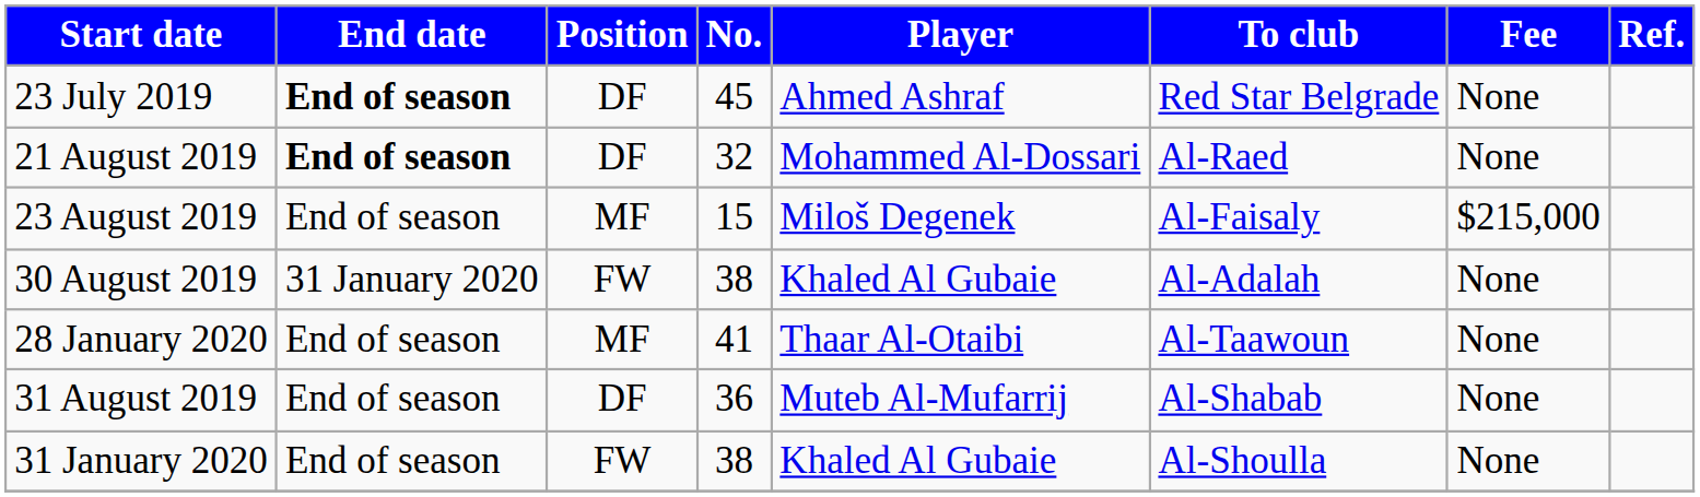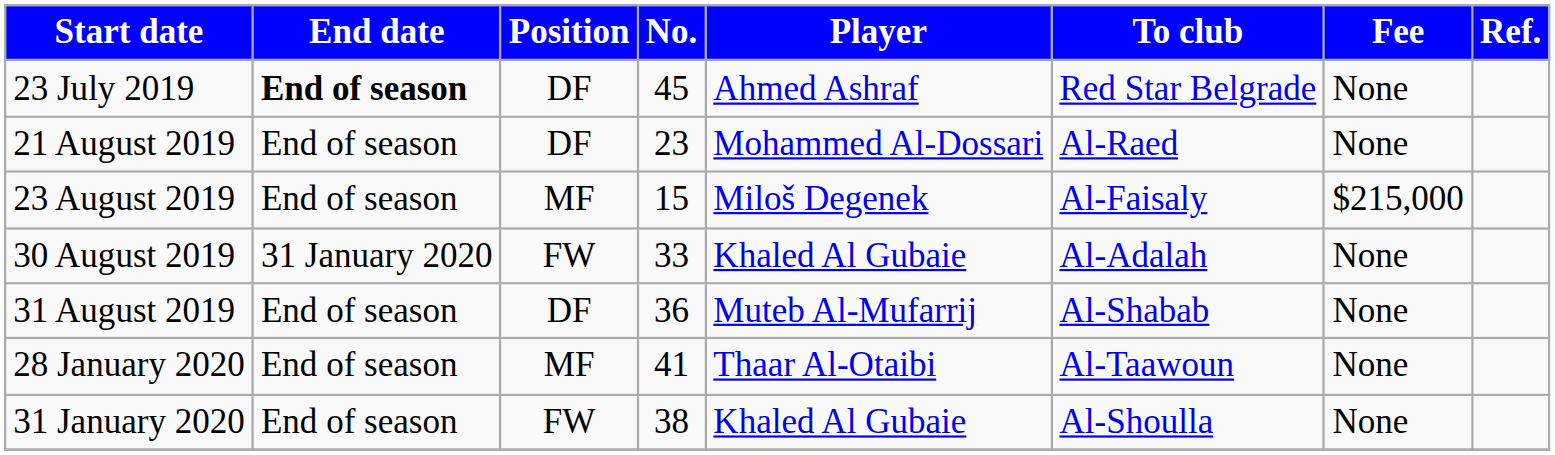 <table class="wikitable sortable">
 <tr>
 <th style="background:blue; color:white;"><strong>Start date</strong></th>
 <th style="background:blue; color:white;"><strong>End date</strong></th>
 <th style="background:blue; color:white;"><strong>Position</strong></th>
 <th style="background:blue; color:white;"><strong>No.</strong></th>
 <th style="background:blue; color:white;"><strong>Player</strong></th>
 <th style="background:blue; color:white;"><strong>To club</strong></th>
 <th style="background:blue; color:white;"><strong>Fee</strong></th>
 <th style="background:blue; color:white;"><strong>Ref.</strong></th>
 </tr>
 <tr>
 <td>23 July 2019</td>
 <td><strong>End of season</strong></td>
 <td style="text-align:center;">DF</td>
 <td style="text-align:center;">45</td>
 <td style="text-align:left;"> <a href='#'>Ahmed Ashraf</a></td>
 <td style="text-align:left;"> <a href='#'>Red Star Belgrade</a></td>
 <td>None</td>
 <td></td>
 </tr>
 <tr>
 <td>21 August 2019</td>
-<td><strong>End of season</strong></td>
+<td>End of season</td>
 <td style="text-align:center;">DF</td>
-<td style="text-align:center;">32</td>
+<td style="text-align:center;">23</td>
 <td style="text-align:left;"> <a href='#'>Mohammed Al-Dossari</a></td>
 <td style="text-align:left;"> <a href='#'>Al-Raed</a></td>
 <td>None</td>
 <td></td>
 </tr>
 <tr>
 <td>23 August 2019</td>
 <td>End of season</td>
 <td style="text-align:center;">MF</td>
 <td style="text-align:center;">15</td>
 <td style="text-align:left;"> <a href='#'>Miloš Degenek</a></td>
 <td style="text-align:left;"> <a href='#'>Al-Faisaly</a></td>
 <td>$215,000</td>
 <td></td>
 </tr>
 <tr>
 <td>30 August 2019</td>
 <td>31 January 2020</td>
 <td style="text-align:center;">FW</td>
-<td style="text-align:center;">38</td>
+<td style="text-align:center;">33</td>
 <td style="text-align:left;"> <a href='#'>Khaled Al Gubaie</a></td>
 <td style="text-align:left;"> <a href='#'>Al-Adalah</a></td>
+<td>None</td>
+<td></td>
+</tr>
+<tr>
+<td>31 August 2019</td>
+<td>End of season</td>
+<td style="text-align:center;">DF</td>
+<td style="text-align:center;">36</td>
+<td style="text-align:left;"> <a href='#'>Muteb Al-Mufarrij</a></td>
+<td style="text-align:left;"> <a href='#'>Al-Shabab</a></td>
 <td>None</td>
 <td></td>
 </tr>
 <tr>
 <td>28 January 2020</td>
 <td>End of season</td>
 <td style="text-align:center;">MF</td>
 <td style="text-align:center;">41</td>
 <td style="text-align:left;"> <a href='#'>Thaar Al-Otaibi</a></td>
 <td style="text-align:left;"> <a href='#'>Al-Taawoun</a></td>
-<td>None</td>
-<td></td>
-</tr>
-<tr>
-<td>31 August 2019</td>
-<td>End of season</td>
-<td style="text-align:center;">DF</td>
-<td style="text-align:center;">36</td>
-<td style="text-align:left;"> <a href='#'>Muteb Al-Mufarrij</a></td>
-<td style="text-align:left;"> <a href='#'>Al-Shabab</a></td>
 <td>None</td>
 <td></td>
 </tr>
 <tr>
 <td>31 January 2020</td>
 <td>End of season</td>
 <td style="text-align:center;">FW</td>
 <td style="text-align:center;">38</td>
 <td style="text-align:left;"> <a href='#'>Khaled Al Gubaie</a></td>
 <td style="text-align:left;"> <a href='#'>Al-Shoulla</a></td>
 <td>None</td>
 <td></td>
 </tr>
 <tr>
 </tr>
 </table>
